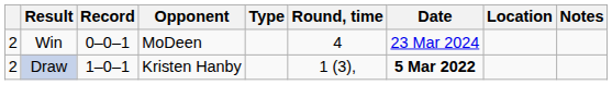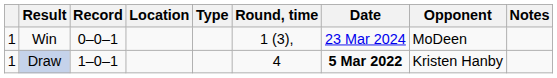 <table class="wikitable" style="text-align:center">
 <tr>
 <th></th>
 <th>Result</th>
 <th>Record</th>
-<th>Opponent</th>
+<th>Location</th>
 <th>Type</th>
 <th>Round, time</th>
 <th>Date</th>
-<th>Location</th>
+<th>Opponent</th>
 <th>Notes</th>
 </tr>
 <tr>
-<td>2</td>
+<td>1</td>
 <td>Win</td>
 <td>0–0–1</td>
+<td style="text-align:left;"></td>
+<td></td>
+<td>1 (3), </td>
+<td><a href='#'>23 Mar 2024</a></td>
 <td style="text-align:left;">MoDeen</td>
-<td></td>
-<td>4</td>
-<td><a href='#'>23 Mar 2024</a></td>
-<td style="text-align:left;"></td>
 <td></td>
 </tr>
 <tr>
-<td>2</td>
+<td>1</td>
 <td style="background:#c5d2ea; color:black; vertical-align:middle; text-align:center; " class="table-draw">Draw</td>
 <td>1–0–1</td>
+<td style="text-align:left;"></td>
+<td></td>
+<td>4</td>
+<td><strong>5 Mar 2022</strong></td>
 <td style="text-align:left;">Kristen Hanby</td>
-<td></td>
-<td>1 (3), </td>
-<td><strong>5 Mar 2022</strong></td>
-<td style="text-align:left;"></td>
 <td></td>
 </tr>
 </table>
